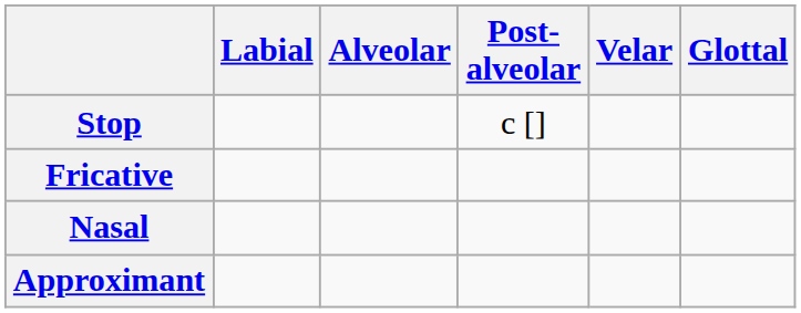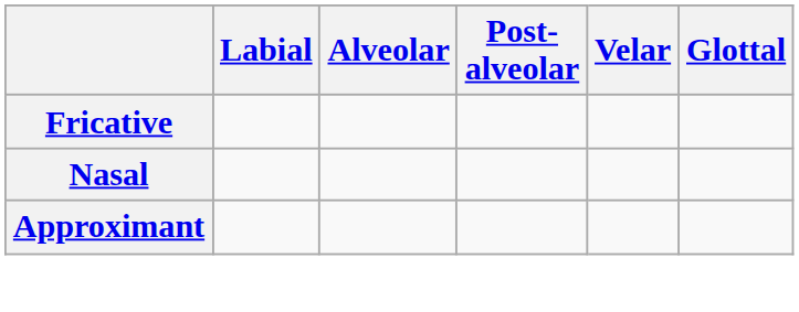 <table class="wikitable">
 <tr>
 <th></th>
 <th><a href='#'>Labial</a></th>
 <th><a href='#'>Alveolar</a></th>
 <th><a href='#'>Post-<br>alveolar</a></th>
 <th><a href='#'>Velar</a></th>
 <th><a href='#'>Glottal</a></th>
-</tr>
-<tr align="center">
-<th><a href='#'>Stop</a></th>
-<td></td>
-<td></td>
-<td>c []</td>
-<td></td>
-<td></td>
 </tr>
 <tr align="center">
 <th><a href='#'>Fricative</a></th>
 <td></td>
 <td></td>
 <td></td>
 <td></td>
 <td></td>
 </tr>
 <tr align="center">
 <th><a href='#'>Nasal</a></th>
 <td></td>
 <td></td>
 <td></td>
 <td></td>
 <td></td>
 </tr>
 <tr align="center">
 <th><a href='#'>Approximant</a></th>
 <td></td>
 <td></td>
 <td></td>
 <td></td>
 <td></td>
 </tr>
 </table>
